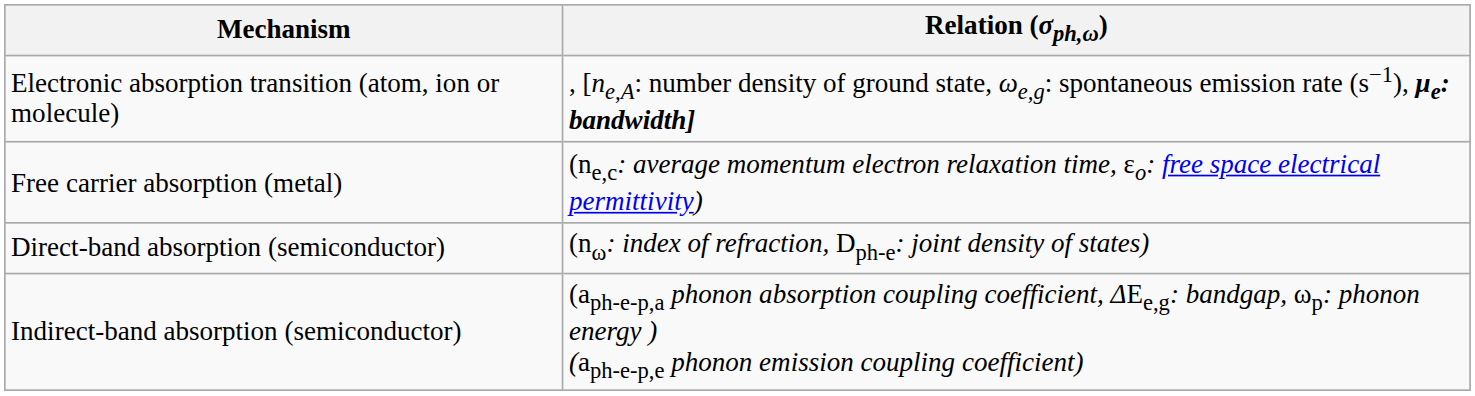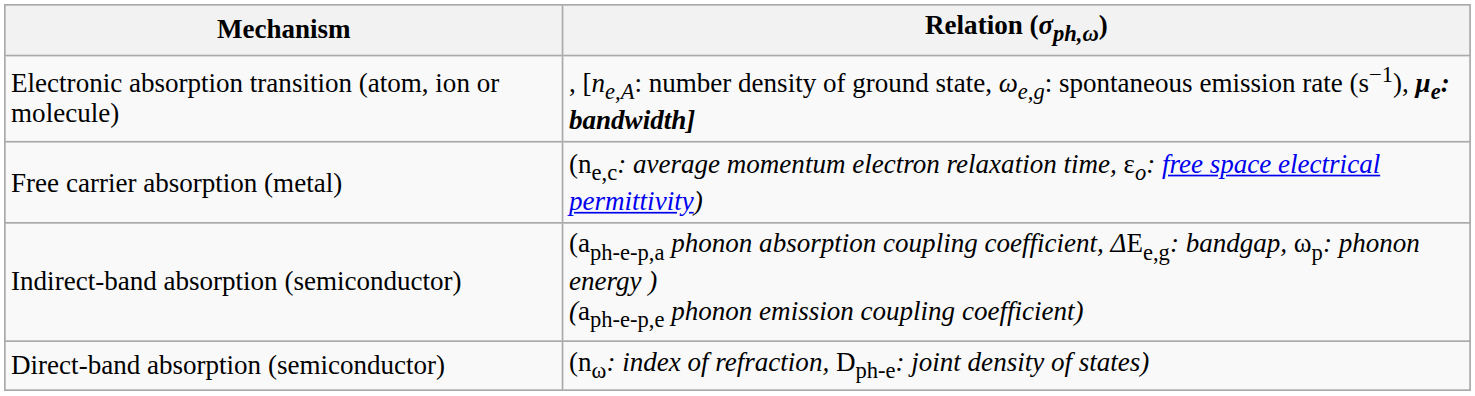 <table class="wikitable">
 <tr>
 <th>Mechanism</th>
 <th>Relation (<em>σ<sub>ph,ω</sub></em>)</th>
 </tr>
 <tr>
 <td>Electronic absorption transition (atom, ion or molecule)</td>
 <td>, [<em>n<sub>e,A</sub></em>: number density of ground state, <em>ω<sub>e,g</sub></em>: spontaneous emission rate (s<sup>−1</sup>), <strong><em>μ<strong><sub>e</sub><em>: bandwidth]</td>
 </tr>
 <tr>
 <td>Free carrier absorption (metal)</td>
 <td> (</em>n<sub>e,c</sub><em>: average momentum electron relaxation time, </em>ε<em><sub>o</sub>: <a href='#'>free space electrical permittivity</a>)</td>
 </tr>
 <tr>
+<td>Indirect-band absorption (semiconductor)</td>
+<td> (</em>a<sub>ph-e-p,a</sub><em> phonon absorption coupling coefficient, Δ</em>E<sub>e,g</sub><em>: bandgap, </em>ω<sub>p</sub><em>: phonon energy ) <br> (</em>a<sub>ph-e-p,e</sub><em> phonon emission coupling coefficient)</td>
+</tr>
+<tr>
 <td>Direct-band absorption (semiconductor)</td>
 <td> (</em>n<sub>ω</sub><em>: index of refraction, </em>D<sub>ph-e</sub><em>: joint density of states)</td>
 </tr>
-<tr>
-<td>Indirect-band absorption (semiconductor)</td>
-<td> (</em>a<sub>ph-e-p,a</sub><em> phonon absorption coupling coefficient, Δ</em>E<sub>e,g</sub><em>: bandgap, </em>ω<sub>p</sub><em>: phonon energy ) <br> (</em>a<sub>ph-e-p,e</sub><em> phonon emission coupling coefficient)</td>
-</tr>
 </table>
